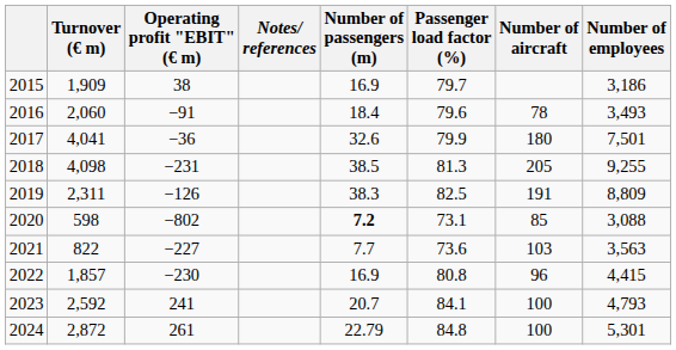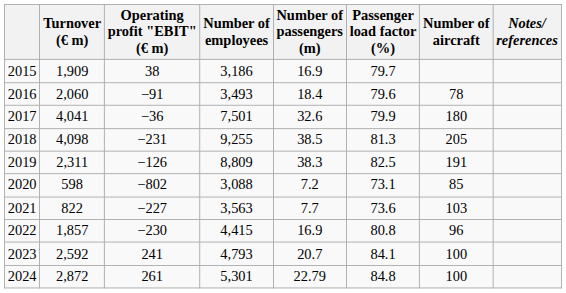 <table class="wikitable" style="text-align:center;">
 <tr>
 <th></th>
 <th>Turnover<br>(€ m)</th>
 <th>Operating<br>profit "EBIT"<br>(€ m)</th>
-<th><em>Notes/<br>references</em></th>
+<th>Number of<br>employees</th>
 <th>Number of<br>passengers<br>(m)</th>
 <th>Passenger<br>load factor<br>(%)</th>
 <th>Number of<br>aircraft</th>
-<th>Number of<br>employees</th>
+<th><em>Notes/<br>references</em></th>
 </tr>
 <tr>
 <td align=left>2015</td>
 <td>1,909</td>
 <td>38</td>
-<td></td>
+<td>3,186</td>
 <td>16.9</td>
 <td>79.7</td>
 <td></td>
-<td>3,186</td>
+<td></td>
 </tr>
 <tr>
 <td align=left>2016</td>
 <td>2,060</td>
 <td><span>−91</span></td>
-<td></td>
+<td>3,493</td>
 <td>18.4</td>
 <td>79.6</td>
 <td>78</td>
-<td>3,493</td>
+<td></td>
 </tr>
 <tr>
 <td align=left>2017</td>
 <td>4,041</td>
 <td><span>−36</span></td>
-<td></td>
+<td>7,501</td>
 <td>32.6</td>
 <td>79.9</td>
 <td>180</td>
-<td>7,501</td>
+<td></td>
 </tr>
 <tr>
 <td align=left>2018</td>
 <td>4,098</td>
 <td><span>−231</span></td>
-<td></td>
+<td>9,255</td>
 <td>38.5</td>
 <td>81.3</td>
 <td>205</td>
-<td>9,255</td>
+<td></td>
 </tr>
 <tr>
 <td align=left>2019</td>
 <td>2,311</td>
 <td><span>−126</span></td>
-<td></td>
+<td>8,809</td>
 <td>38.3</td>
 <td>82.5</td>
 <td>191</td>
-<td>8,809</td>
+<td></td>
 </tr>
 <tr>
 <td align=left>2020</td>
 <td>598</td>
 <td><span>−802</span></td>
-<td></td>
-<td><strong>7.2</strong></td>
+<td>3,088</td>
+<td>7.2</td>
 <td>73.1</td>
 <td>85</td>
-<td>3,088</td>
+<td></td>
 </tr>
 <tr>
 <td align=left>2021</td>
 <td>822</td>
 <td><span>−227</span></td>
-<td></td>
+<td>3,563</td>
 <td>7.7</td>
 <td>73.6</td>
 <td>103</td>
-<td>3,563</td>
+<td></td>
 </tr>
 <tr>
 <td>2022</td>
 <td>1,857</td>
 <td><span>−230</span></td>
-<td></td>
+<td>4,415</td>
 <td>16.9</td>
 <td>80.8</td>
 <td>96</td>
-<td>4,415</td>
+<td></td>
 </tr>
 <tr>
 <td>2023</td>
 <td>2,592</td>
 <td>241</td>
-<td></td>
+<td>4,793</td>
 <td>20.7</td>
 <td>84.1</td>
 <td>100</td>
-<td>4,793</td>
+<td></td>
 </tr>
 <tr>
 <td>2024</td>
 <td>2,872</td>
 <td>261</td>
-<td></td>
+<td>5,301</td>
 <td>22.79</td>
 <td>84.8</td>
 <td>100</td>
-<td>5,301</td>
+<td></td>
 </tr>
 </table>
